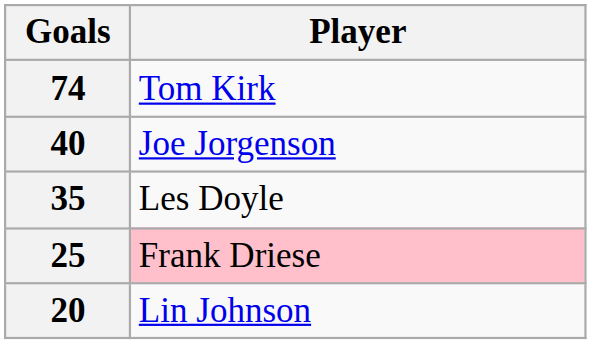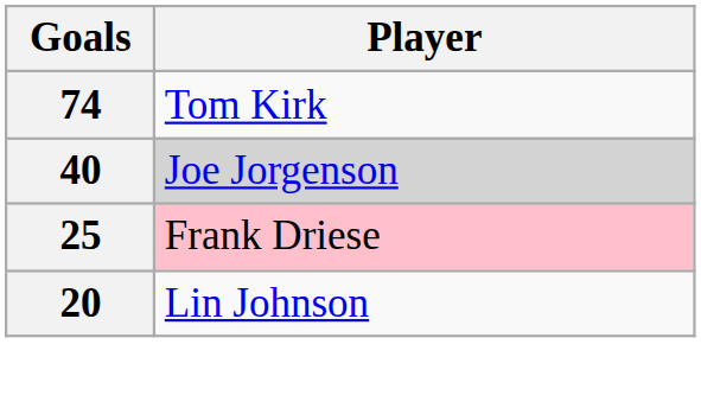 <table class="wikitable" style="text-align:left;">
 <tr>
 <th width=50>Goals</th>
 <th width=200>Player</th>
 </tr>
 <tr>
 <th>74</th>
 <td> <a href='#'>Tom Kirk</a></td>
 </tr>
 <tr>
 <th>40</th>
-<td> <a href='#'>Joe Jorgenson</a></td>
-</tr>
-<tr>
-<th>35</th>
-<td> Les Doyle</td>
+<td style="background: lightgrey;"> <a href='#'>Joe Jorgenson</a></td>
 </tr>
 <tr>
 <th>25</th>
 <td style="background: pink;"> Frank Driese</td>
 </tr>
 <tr>
 <th>20</th>
 <td> <a href='#'>Lin Johnson</a></td>
 </tr>
 </table>
